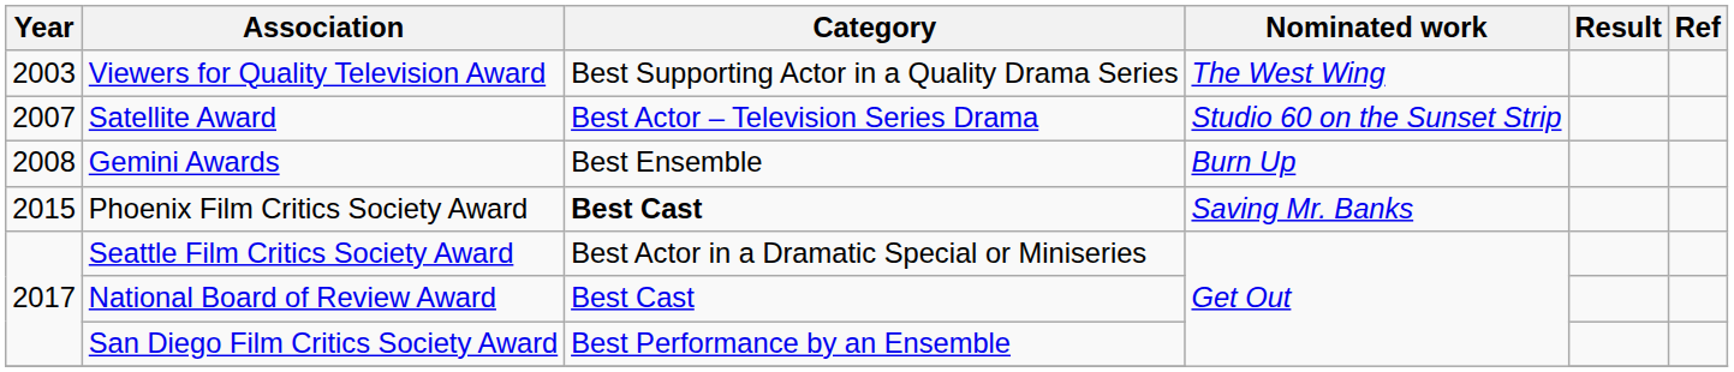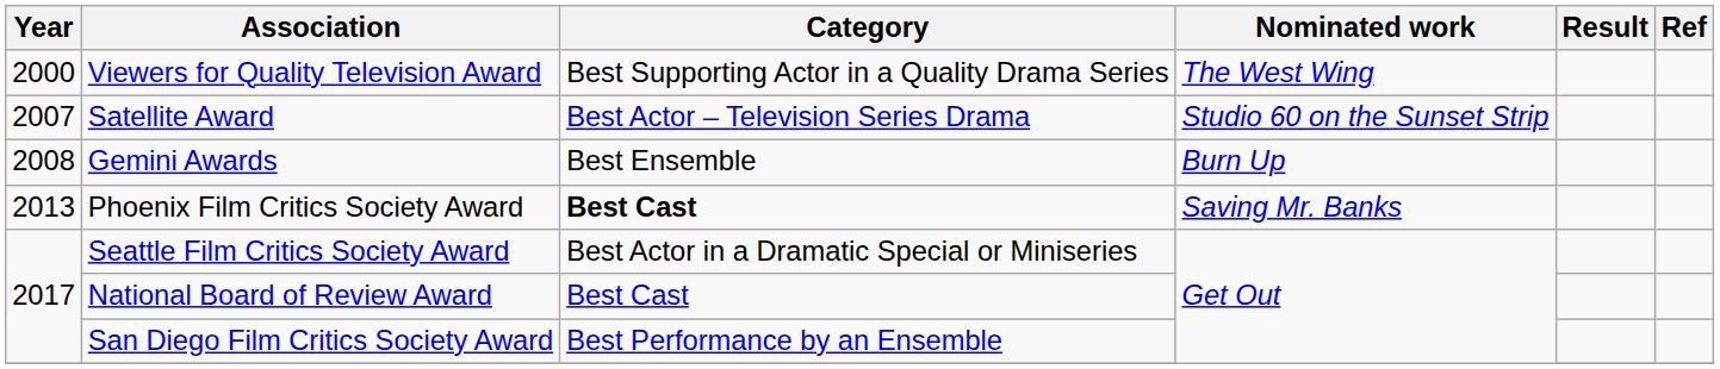 <table class="wikitable unsortable">
 <tr>
 <th>Year</th>
 <th>Association</th>
 <th>Category</th>
 <th>Nominated work</th>
 <th>Result</th>
 <th class="unsortable">Ref</th>
 </tr>
 <tr>
-<td>2003</td>
+<td>2000</td>
 <td><a href='#'>Viewers for Quality Television Award</a></td>
 <td>Best Supporting Actor in a Quality Drama Series</td>
 <td><em><a href='#'>The West Wing</a></em></td>
 <td></td>
 <td style="text-align:center;"></td>
 </tr>
 <tr>
 <td>2007</td>
 <td><a href='#'>Satellite Award</a></td>
 <td><a href='#'>Best Actor – Television Series Drama</a></td>
 <td><em><a href='#'>Studio 60 on the Sunset Strip</a></em></td>
 <td></td>
 <td style="text-align:center;"></td>
 </tr>
 <tr>
 <td>2008</td>
 <td><a href='#'>Gemini Awards</a></td>
 <td>Best Ensemble</td>
 <td><em><a href='#'>Burn Up</a></em></td>
 <td></td>
 <td style="text-align:center;"></td>
 </tr>
 <tr>
-<td>2015</td>
+<td>2013</td>
 <td>Phoenix Film Critics Society Award</td>
 <td><strong>Best Cast</strong></td>
 <td><em><a href='#'>Saving Mr. Banks</a></em></td>
 <td></td>
 <td style="text-align:center;"></td>
 </tr>
 <tr>
 <td rowspan=3>2017</td>
 <td><a href='#'>Seattle Film Critics Society Award</a></td>
 <td>Best Actor in a Dramatic Special or Miniseries</td>
 <td rowspan=4><em><a href='#'>Get Out</a></em></td>
 <td></td>
 <td style="text-align:center;"></td>
 </tr>
 <tr>
 <td><a href='#'>National Board of Review Award</a></td>
 <td><a href='#'>Best Cast</a></td>
 <td></td>
 <td style="text-align:center;"></td>
 </tr>
 <tr>
 <td><a href='#'>San Diego Film Critics Society Award</a></td>
 <td><a href='#'>Best Performance by an Ensemble</a></td>
 <td></td>
 <td style="text-align:center;"></td>
 </tr>
 <tr>
 </tr>
 </table>
